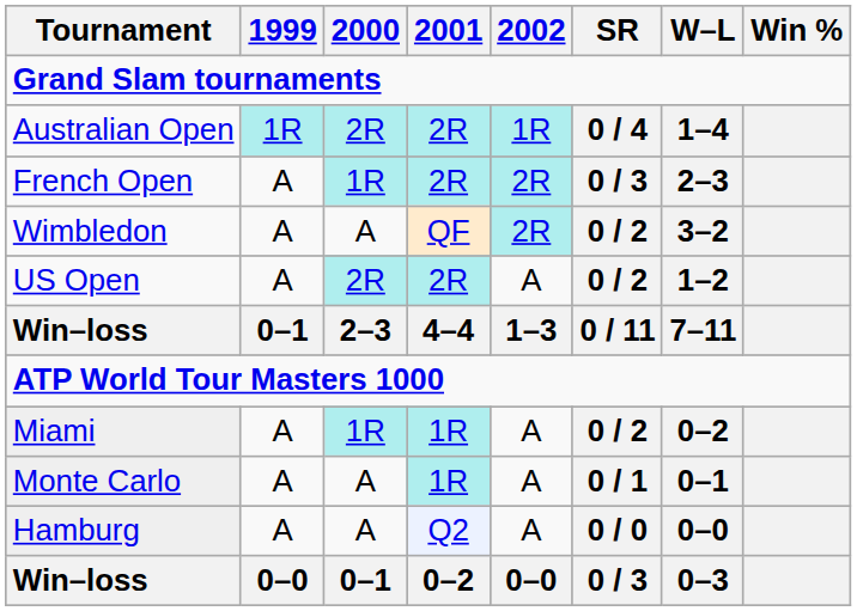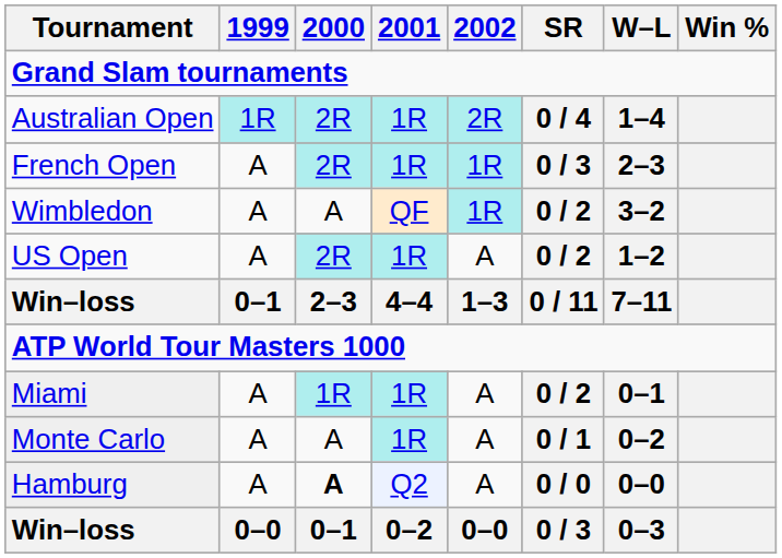 <table class=wikitable style=text-align:center;font-size:97%>
 <tr>
 <th>Tournament</th>
 <th><a href='#'>1999</a></th>
 <th><a href='#'>2000</a></th>
 <th><a href='#'>2001</a></th>
 <th><a href='#'>2002</a></th>
 <th>SR</th>
 <th>W–L</th>
 <th>Win %</th>
 </tr>
 <tr>
 <td colspan=20 align=left><a href='#'><strong>Grand Slam tournaments</strong></a></td>
 </tr>
 <tr>
 <td align=left><a href='#'>Australian Open</a></td>
 <td style=background:#afeeee><a href='#'>1R</a></td>
 <td style=background:#afeeee><a href='#'>2R</a></td>
+<td style=background:#afeeee><a href='#'>1R</a></td>
 <td style=background:#afeeee><a href='#'>2R</a></td>
-<td style=background:#afeeee><a href='#'>1R</a></td>
 <th>0 / 4</th>
 <th>1–4</th>
 <th></th>
 </tr>
 <tr>
 <td align=left><a href='#'>French Open</a></td>
 <td>A</td>
+<td style=background:#afeeee><a href='#'>2R</a></td>
 <td style=background:#afeeee><a href='#'>1R</a></td>
-<td style=background:#afeeee><a href='#'>2R</a></td>
-<td style=background:#afeeee><a href='#'>2R</a></td>
+<td style=background:#afeeee><a href='#'>1R</a></td>
 <th>0 / 3</th>
 <th>2–3</th>
 <th></th>
 </tr>
 <tr>
 <td align=left><a href='#'>Wimbledon</a></td>
 <td>A</td>
 <td>A</td>
 <td style=background:#ffebcd><a href='#'>QF</a></td>
-<td style=background:#afeeee><a href='#'>2R</a></td>
+<td style=background:#afeeee><a href='#'>1R</a></td>
 <th>0 / 2</th>
 <th>3–2</th>
 <th></th>
 </tr>
 <tr>
 <td align=left><a href='#'>US Open</a></td>
 <td>A</td>
 <td style=background:#afeeee><a href='#'>2R</a></td>
-<td style=background:#afeeee><a href='#'>2R</a></td>
+<td style=background:#afeeee><a href='#'>1R</a></td>
 <td>A</td>
 <th>0 / 2</th>
 <th>1–2</th>
 <th></th>
 </tr>
 <tr>
 <th style=text-align:left>Win–loss</th>
 <th>0–1</th>
 <th>2–3</th>
 <th>4–4</th>
 <th>1–3</th>
 <th>0 / 11</th>
 <th>7–11</th>
 <th></th>
 </tr>
 <tr>
 <td colspan=20 align=left><strong><a href='#'>ATP World Tour Masters 1000</a></strong></td>
 </tr>
 <tr>
 <td bgcolor=efefef align=left><a href='#'>Miami</a></td>
 <td>A</td>
 <td bgcolor=afeeee><a href='#'>1R</a></td>
 <td bgcolor=afeeee><a href='#'>1R</a></td>
 <td>A</td>
 <th>0 / 2</th>
-<th>0–2</th>
+<th>0–1</th>
 <th></th>
 </tr>
 <tr>
 <td bgcolor=efefef align=left><a href='#'>Monte Carlo</a></td>
 <td>A</td>
 <td>A</td>
 <td bgcolor=afeeee><a href='#'>1R</a></td>
 <td>A</td>
 <th>0 / 1</th>
-<th>0–1</th>
+<th>0–2</th>
 <th></th>
 </tr>
 <tr>
 <td bgcolor=efefef align=left><a href='#'>Hamburg</a></td>
 <td>A</td>
-<td>A</td>
+<td><strong>A</strong></td>
 <td bgcolor=ecf2ff><a href='#'>Q2</a></td>
 <td>A</td>
 <th>0 / 0</th>
 <th>0–0</th>
 <th></th>
 </tr>
 <tr>
 <th style=text-align:left>Win–loss</th>
 <th>0–0</th>
 <th>0–1</th>
 <th>0–2</th>
 <th>0–0</th>
 <th>0 / 3</th>
 <th>0–3</th>
 <th></th>
 </tr>
 </table>
